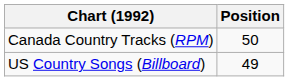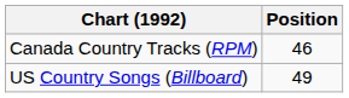 <table class="wikitable sortable">
 <tr>
 <th scope="col">Chart (1992)</th>
 <th scope="col">Position</th>
 </tr>
 <tr>
 <td>Canada Country Tracks (<em><a href='#'>RPM</a></em>)</td>
-<td align="center">50</td>
+<td align="center">46</td>
 </tr>
 <tr>
 <td>US <a href='#'>Country Songs</a> (<em><a href='#'>Billboard</a></em>)</td>
 <td align="center">49</td>
 </tr>
 </table>
